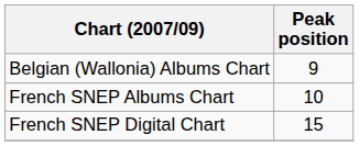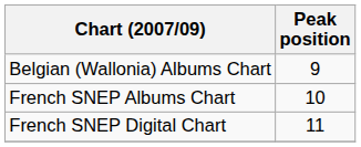 <table class="wikitable sortable">
 <tr>
 <th>Chart (2007/09)</th>
 <th>Peak<br>position</th>
 </tr>
 <tr>
 <td>Belgian (Wallonia) Albums Chart</td>
 <td align="center">9</td>
 </tr>
 <tr>
 <td>French SNEP Albums Chart</td>
 <td align="center">10</td>
 </tr>
 <tr>
 <td>French SNEP Digital Chart</td>
-<td align="center">15</td>
+<td align="center">11</td>
 </tr>
 <tr>
 </tr>
 </table>
